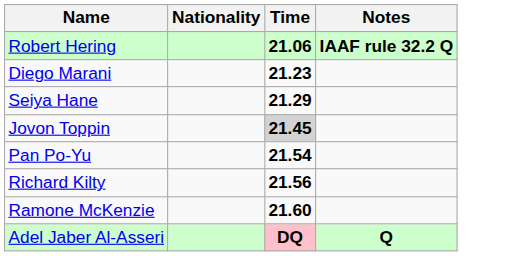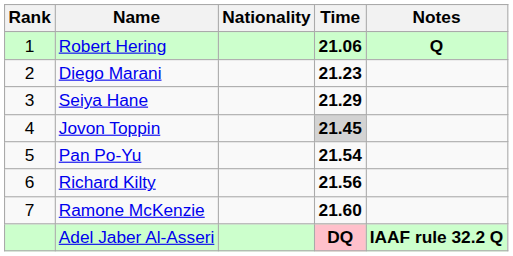 <table class="wikitable sortable" style="text-align:center">
 <tr>
+<th>Rank</th>
 <th>Name</th>
 <th>Nationality</th>
 <th>Time</th>
 <th>Notes</th>
 </tr>
 <tr bgcolor=ccffcc>
+<td>1</td>
 <td align=left><a href='#'>Robert Hering</a></td>
 <td align=left></td>
 <td><strong>21.06</strong></td>
-<td><strong>IAAF rule 32.2 Q</strong></td>
+<td><strong>Q</strong></td>
 </tr>
 <tr>
+<td>2</td>
 <td align=left><a href='#'>Diego Marani</a></td>
 <td align=left></td>
 <td><strong>21.23</strong></td>
 <td></td>
 </tr>
 <tr>
+<td>3</td>
 <td align=left><a href='#'>Seiya Hane</a></td>
 <td align=left></td>
 <td><strong>21.29</strong></td>
 <td></td>
 </tr>
 <tr>
+<td>4</td>
 <td align=left><a href='#'>Jovon Toppin</a></td>
 <td align=left></td>
 <td style="background: lightgrey;"><strong>21.45</strong></td>
 <td></td>
 </tr>
 <tr>
+<td>5</td>
 <td align=left><a href='#'>Pan Po-Yu</a></td>
 <td align=left></td>
 <td><strong>21.54</strong></td>
 <td></td>
 </tr>
 <tr>
+<td>6</td>
 <td align=left><a href='#'>Richard Kilty</a></td>
 <td align=left></td>
 <td><strong>21.56</strong></td>
 <td></td>
 </tr>
 <tr>
+<td>7</td>
 <td align=left><a href='#'>Ramone McKenzie</a></td>
 <td align=left></td>
 <td><strong>21.60</strong></td>
 <td></td>
 </tr>
 <tr bgcolor=ccffcc>
+<td></td>
 <td align=left><a href='#'>Adel Jaber Al-Asseri</a></td>
 <td align=left></td>
 <td bgcolor=pink><strong>DQ</strong></td>
-<td><strong>Q</strong></td>
+<td><strong>IAAF rule 32.2 Q</strong></td>
 </tr>
 </table>
